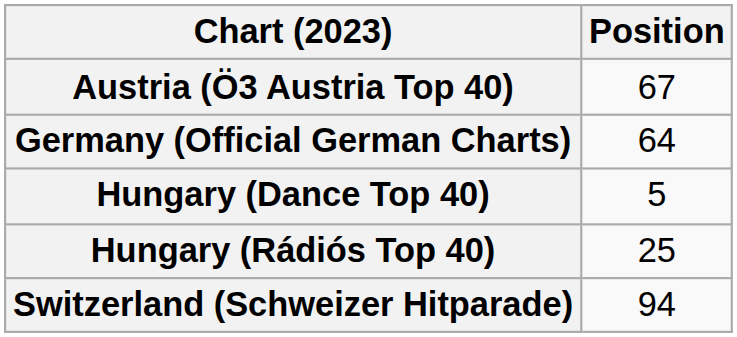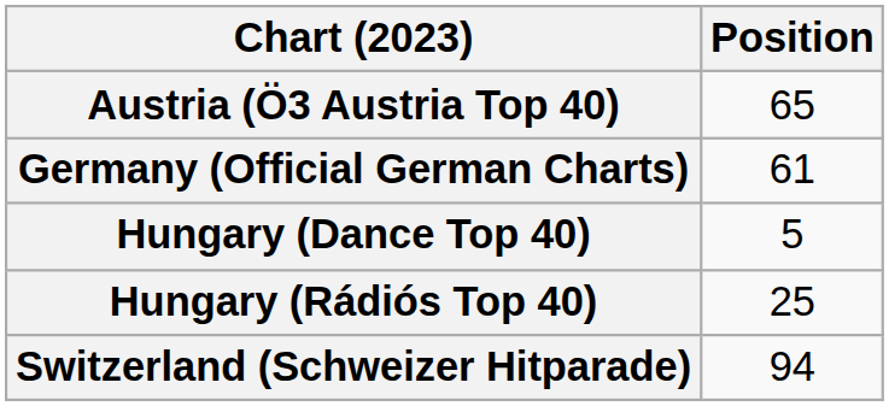 <table class="wikitable sortable plainrowheaders" style="text-align:center">
 <tr>
 <th scope="col">Chart (2023)</th>
 <th scope="col">Position</th>
 </tr>
 <tr>
 <th scope="row">Austria (Ö3 Austria Top 40)</th>
-<td>67</td>
+<td>65</td>
 </tr>
 <tr>
 <th scope="row">Germany (Official German Charts)</th>
-<td>64</td>
+<td>61</td>
 </tr>
 <tr>
 <th scope="row">Hungary (Dance Top 40)</th>
 <td>5</td>
 </tr>
 <tr>
 <th scope="row">Hungary (Rádiós Top 40)</th>
 <td>25</td>
 </tr>
 <tr>
 <th scope="row">Switzerland (Schweizer Hitparade)</th>
 <td>94</td>
 </tr>
 </table>
